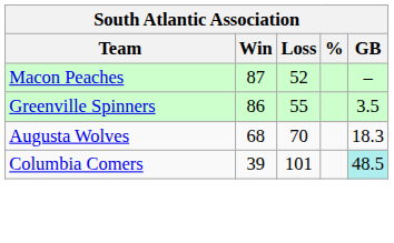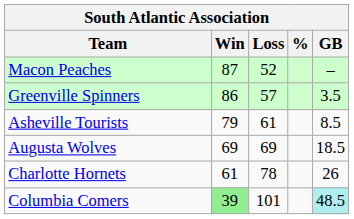 <table class="wikitable">
 <tr>
 <th colspan="5">South Atlantic Association</th>
 </tr>
 <tr>
 <th width="60%">Team</th>
 <th>Win</th>
 <th>Loss</th>
 <th>%</th>
 <th>GB</th>
 </tr>
 <tr align=center bgcolor=ccffcc>
 <td align=left><a href='#'>Macon Peaches</a></td>
 <td>87</td>
 <td>52</td>
 <td></td>
 <td>–</td>
 </tr>
 <tr align=center bgcolor=ccffcc>
 <td align=left><a href='#'>Greenville Spinners</a></td>
 <td>86</td>
-<td>55</td>
+<td>57</td>
 <td></td>
 <td>3.5</td>
 </tr>
 <tr align=center>
+<td align=left><a href='#'>Asheville Tourists</a></td>
+<td>79</td>
+<td>61</td>
+<td></td>
+<td>8.5</td>
+</tr>
+<tr align=center>
 <td align=left><a href='#'>Augusta Wolves</a></td>
-<td>68</td>
-<td>70</td>
+<td>69</td>
+<td>69</td>
 <td></td>
-<td>18.3</td>
+<td>18.5</td>
+</tr>
+<tr align=center>
+<td align=left><a href='#'>Charlotte Hornets</a></td>
+<td>61</td>
+<td>78</td>
+<td></td>
+<td>26</td>
 </tr>
 <tr align=center>
 <td align=left><a href='#'>Columbia Comers</a></td>
-<td>39</td>
+<td style="background: lightgreen;">39</td>
 <td>101</td>
 <td></td>
 <td style="background: paleturquoise;">48.5</td>
 </tr>
 </table>
